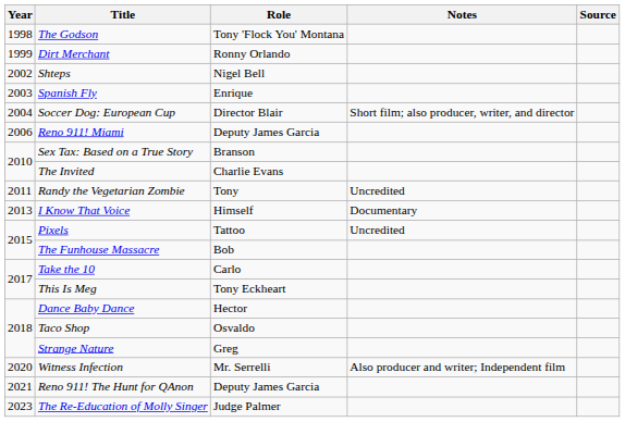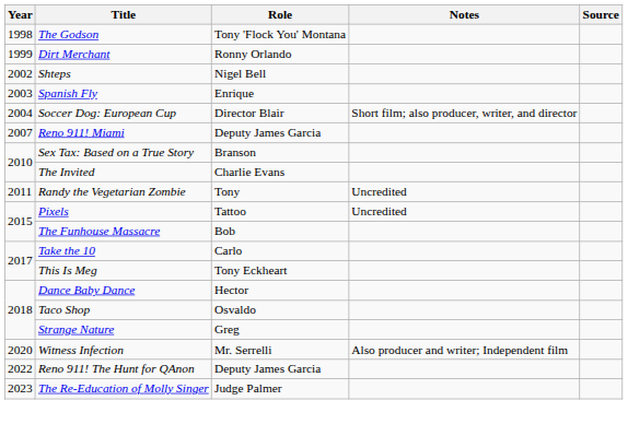 <table class="wikitable sortable plainrowheaders">
 <tr>
 <th>Year</th>
 <th>Title</th>
 <th>Role</th>
 <th class="unsortable">Notes</th>
 <th class="unsortable">Source</th>
 </tr>
 <tr>
 <td>1998</td>
 <td><em><a href='#'>The Godson</a></em></td>
 <td>Tony 'Flock You' Montana</td>
 <td></td>
 <td></td>
 </tr>
 <tr>
 <td>1999</td>
 <td><em><a href='#'>Dirt Merchant</a></em></td>
 <td>Ronny Orlando</td>
 <td></td>
 <td></td>
 </tr>
 <tr>
 <td>2002</td>
 <td><em>Shteps</em></td>
 <td>Nigel Bell</td>
 <td></td>
 <td></td>
 </tr>
 <tr>
 <td>2003</td>
 <td><em><a href='#'>Spanish Fly</a></em></td>
 <td>Enrique</td>
 <td></td>
 <td></td>
 </tr>
 <tr>
 <td>2004</td>
 <td><em>Soccer Dog: European Cup</em></td>
 <td>Director Blair</td>
 <td>Short film; also producer, writer, and director</td>
 <td></td>
 </tr>
 <tr>
-<td>2006</td>
+<td>2007</td>
 <td><em><a href='#'>Reno 911! Miami</a></em></td>
 <td>Deputy James Garcia</td>
 <td></td>
 <td></td>
 </tr>
 <tr>
 <td rowspan="2">2010</td>
 <td><em>Sex Tax: Based on a True Story</em></td>
 <td>Branson</td>
 <td></td>
 <td></td>
 </tr>
 <tr>
 <td><em>The Invited</em></td>
 <td>Charlie Evans</td>
 <td></td>
 <td></td>
 </tr>
 <tr>
 <td>2011</td>
 <td><em>Randy the Vegetarian Zombie</em></td>
 <td>Tony</td>
 <td>Uncredited</td>
-<td></td>
-</tr>
-<tr>
-<td>2013</td>
-<td><em><a href='#'>I Know That Voice</a></em></td>
-<td>Himself</td>
-<td>Documentary</td>
 <td></td>
 </tr>
 <tr>
 <td rowspan="2">2015</td>
 <td><em><a href='#'>Pixels</a></em></td>
 <td>Tattoo</td>
 <td>Uncredited</td>
 <td></td>
 </tr>
 <tr>
 <td><em><a href='#'>The Funhouse Massacre</a></em></td>
 <td>Bob</td>
 <td></td>
 <td></td>
 </tr>
 <tr>
 <td rowspan="2">2017</td>
 <td><em><a href='#'>Take the 10</a></em></td>
 <td>Carlo</td>
 <td></td>
 <td></td>
 </tr>
 <tr>
 <td><em>This Is Meg</em></td>
 <td>Tony Eckheart</td>
 <td></td>
 <td></td>
 </tr>
 <tr>
 <td rowspan="3">2018</td>
 <td><em><a href='#'>Dance Baby Dance</a></em></td>
 <td>Hector</td>
 <td></td>
 <td></td>
 </tr>
 <tr>
 <td><em>Taco Shop</em></td>
 <td>Osvaldo</td>
 <td></td>
 <td></td>
 </tr>
 <tr>
 <td><em><a href='#'>Strange Nature</a></em></td>
 <td>Greg</td>
 <td></td>
 <td></td>
 </tr>
 <tr>
 <td>2020</td>
 <td><em>Witness Infection</em></td>
 <td>Mr. Serrelli</td>
 <td>Also producer and writer; Independent film</td>
 <td></td>
 </tr>
 <tr>
-<td>2021</td>
+<td>2022</td>
 <td><em>Reno 911! The Hunt for QAnon</em></td>
 <td>Deputy James Garcia</td>
 <td></td>
 <td></td>
 </tr>
 <tr>
 <td>2023</td>
 <td><em><a href='#'>The Re-Education of Molly Singer</a></em></td>
 <td>Judge Palmer</td>
 <td></td>
 <td></td>
 </tr>
 </table>
